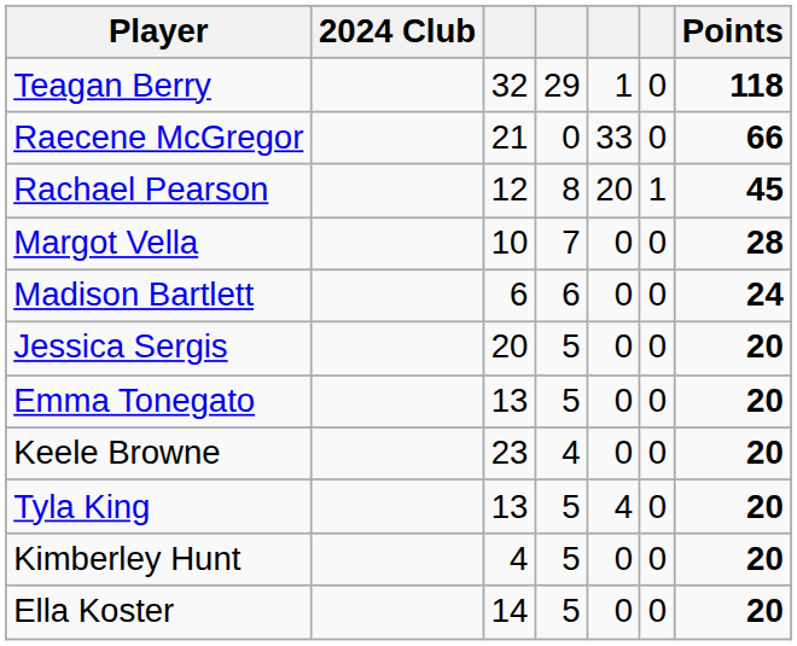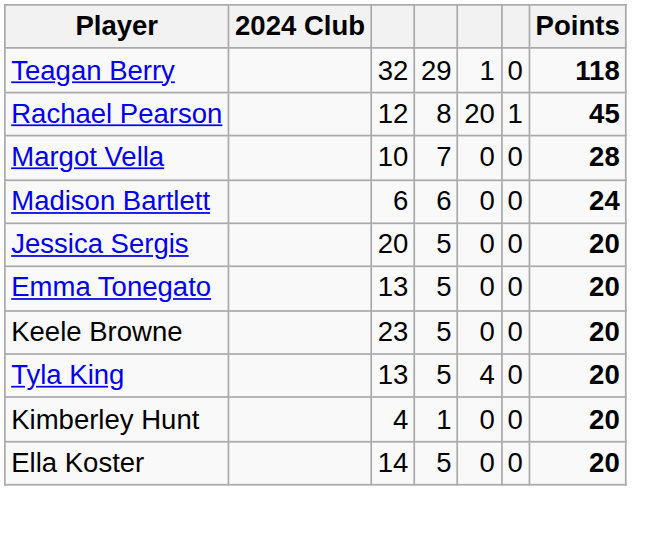 <table class="wikitable sortable" style="text-align:right;">
 <tr>
 <th>Player</th>
 <th>2024 Club</th>
 <th></th>
 <th></th>
 <th></th>
 <th></th>
 <th>Points</th>
 </tr>
 <tr>
 <td align=left><a href='#'>Teagan Berry</a></td>
 <td align=center></td>
 <td>32</td>
 <td>29</td>
 <td>1</td>
 <td>0</td>
 <td><strong>118</strong></td>
-</tr>
-<tr>
-<td align=left><a href='#'>Raecene McGregor</a></td>
-<td align=center></td>
-<td>21</td>
-<td>0</td>
-<td>33</td>
-<td>0</td>
-<td><strong>66</strong></td>
 </tr>
 <tr>
 <td align=left><a href='#'>Rachael Pearson</a></td>
 <td align="center"></td>
 <td>12</td>
 <td>8</td>
 <td>20</td>
 <td>1</td>
 <td><strong>45</strong></td>
 </tr>
 <tr>
 <td align=left><a href='#'>Margot Vella</a></td>
 <td align=center></td>
 <td>10</td>
 <td>7</td>
 <td>0</td>
 <td>0</td>
 <td><strong>28</strong></td>
 </tr>
 <tr>
 <td align=left><a href='#'>Madison Bartlett</a></td>
 <td align=center></td>
 <td>6</td>
 <td>6</td>
 <td>0</td>
 <td>0</td>
 <td><strong>24</strong></td>
 </tr>
 <tr>
 <td align=left><a href='#'>Jessica Sergis</a></td>
 <td align=center></td>
 <td>20</td>
 <td>5</td>
 <td>0</td>
 <td>0</td>
 <td><strong>20</strong></td>
 </tr>
 <tr>
 <td align=left><a href='#'>Emma Tonegato</a></td>
 <td align=center></td>
 <td>13</td>
 <td>5</td>
 <td>0</td>
 <td>0</td>
 <td><strong>20</strong></td>
 </tr>
 <tr>
 <td align=left>Keele Browne</td>
 <td align=center></td>
 <td>23</td>
-<td>4</td>
+<td>5</td>
 <td>0</td>
 <td>0</td>
 <td><strong>20</strong></td>
 </tr>
 <tr>
 <td align=left><a href='#'>Tyla King</a></td>
 <td align=center></td>
 <td>13</td>
 <td>5</td>
 <td>4</td>
 <td>0</td>
 <td><strong>20</strong></td>
 </tr>
 <tr>
 <td align=left>Kimberley Hunt</td>
 <td align=center></td>
 <td>4</td>
-<td>5</td>
+<td>1</td>
 <td>0</td>
 <td>0</td>
 <td><strong>20</strong></td>
 </tr>
 <tr>
 <td align=left>Ella Koster</td>
 <td align=center></td>
 <td>14</td>
 <td>5</td>
 <td>0</td>
 <td>0</td>
 <td><strong>20</strong></td>
 </tr>
 </table>
